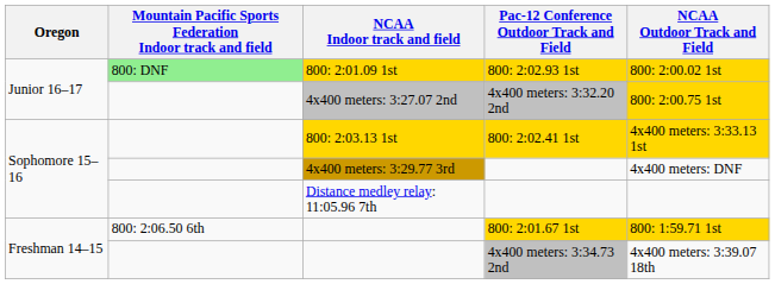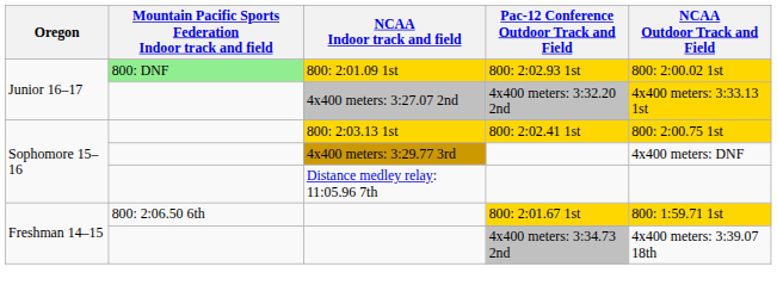 <table class="wikitable sortable">
 <tr>
 <th>Oregon</th>
 <th><a href='#'>Mountain Pacific Sports Federation</a> <br><a href='#'>Indoor track and field</a></th>
 <th><a href='#'>NCAA</a><br> <a href='#'>Indoor track and field</a></th>
 <th><a href='#'>Pac-12 Conference</a> <br><a href='#'>Outdoor Track and Field</a></th>
 <th><a href='#'>NCAA</a><br> <a href='#'>Outdoor Track and Field</a></th>
 </tr>
 <tr>
 <td Rowspan=2>Junior 16–17</td>
 <td style="background: lightgreen;">800: DNF</td>
 <td bgcolor=gold>800: 2:01.09 1st</td>
 <td bgcolor=gold>800: 2:02.93 1st</td>
 <td bgcolor=gold>800: 2:00.02 1st</td>
 </tr>
 <tr>
 <td></td>
 <td bgcolor=silver>4x400 meters: 3:27.07 2nd</td>
 <td bgcolor=silver>4x400 meters: 3:32.20 2nd</td>
-<td bgcolor=gold>800: 2:00.75 1st</td>
+<td bgcolor=gold>4x400 meters: 3:33.13 1st</td>
 </tr>
 <tr>
 <td Rowspan=3>Sophomore 15–16</td>
 <td></td>
 <td bgcolor=gold>800: 2:03.13 1st</td>
 <td bgcolor=gold>800: 2:02.41 1st</td>
-<td bgcolor=gold>4x400 meters: 3:33.13 1st</td>
+<td bgcolor=gold>800: 2:00.75 1st</td>
 </tr>
 <tr>
 <td></td>
 <td bgcolor=cc9900>4x400 meters: 3:29.77 3rd</td>
 <td></td>
 <td>4x400 meters: DNF</td>
 </tr>
 <tr>
 <td></td>
 <td><a href='#'>Distance medley relay</a>: 11:05.96 7th</td>
 <td></td>
 <td></td>
 </tr>
 <tr>
 <td Rowspan=2>Freshman 14–15</td>
 <td>800: 2:06.50 6th</td>
 <td></td>
 <td bgcolor=gold>800: 2:01.67 1st</td>
 <td bgcolor=gold>800: 1:59.71 1st</td>
 </tr>
 <tr>
 <td></td>
 <td></td>
 <td bgcolor=silver>4x400 meters: 3:34.73 2nd</td>
 <td>4x400 meters: 3:39.07 18th</td>
 </tr>
 </table>
